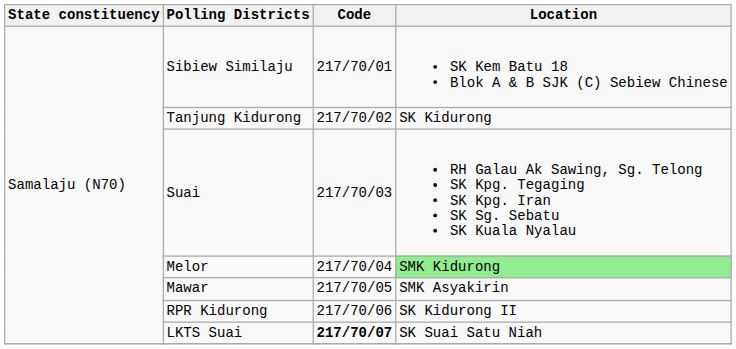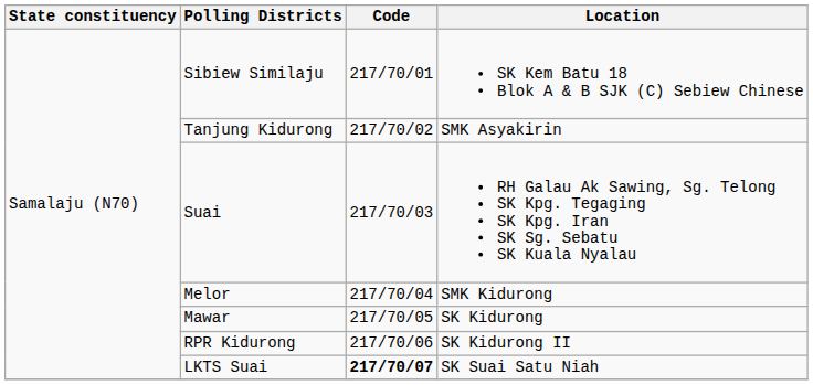 <table class="wikitable sortable mw-collapsible" style="white-space:nowrap;font-size:85%">
 <tr>
 <th>State constituency</th>
 <th>Polling Districts</th>
 <th>Code</th>
 <th>Location</th>
 </tr>
 <tr>
 <td rowspan="7">Samalaju (N70)</td>
 <td>Sibiew Similaju</td>
 <td>217/70/01</td>
 <td><br><ul><li>SK Kem Batu 18</li><li>Blok A & B SJK (C) Sebiew Chinese</li></ul></td>
 </tr>
 <tr>
 <td>Tanjung Kidurong</td>
 <td>217/70/02</td>
-<td>SK Kidurong</td>
+<td>SMK Asyakirin</td>
 </tr>
 <tr>
 <td>Suai</td>
 <td>217/70/03</td>
 <td><br><ul><li>RH Galau Ak Sawing, Sg. Telong</li><li>SK Kpg. Tegaging</li><li>SK Kpg. Iran</li><li>SK Sg. Sebatu</li><li>SK Kuala Nyalau</li></ul></td>
 </tr>
 <tr>
 <td>Melor</td>
 <td>217/70/04</td>
-<td style="background: lightgreen;">SMK Kidurong</td>
+<td>SMK Kidurong</td>
 </tr>
 <tr>
 <td>Mawar</td>
 <td>217/70/05</td>
-<td>SMK Asyakirin</td>
+<td>SK Kidurong</td>
 </tr>
 <tr>
 <td>RPR Kidurong</td>
 <td>217/70/06</td>
 <td>SK Kidurong II</td>
 </tr>
 <tr>
 <td>LKTS Suai</td>
 <td><strong>217/70/07</strong></td>
 <td>SK Suai Satu Niah</td>
 </tr>
 <tr>
 </tr>
 </table>
